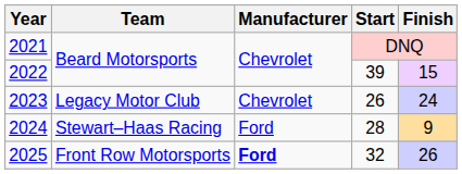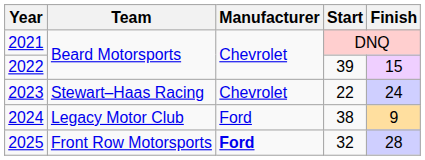 <table class="wikitable" style="font-size: 90%;">
 <tr>
 <th>Year</th>
 <th>Team</th>
 <th>Manufacturer</th>
 <th>Start</th>
 <th>Finish</th>
 </tr>
 <tr>
 <td><a href='#'>2021</a></td>
 <td rowspan=2><a href='#'>Beard Motorsports</a></td>
 <td rowspan=2><a href='#'>Chevrolet</a></td>
 <td align=center colspan=2 style="background:#FFCFCF;">DNQ</td>
 </tr>
 <tr>
 <td><a href='#'>2022</a></td>
 <td align=center>39</td>
 <td align=center style="background:#EFCFFF;">15</td>
 </tr>
 <tr>
 <td><a href='#'>2023</a></td>
-<td><a href='#'>Legacy Motor Club</a></td>
+<td><a href='#'>Stewart–Haas Racing</a></td>
 <td><a href='#'>Chevrolet</a></td>
-<td align=center>26</td>
+<td align=center>22</td>
 <td align=center style="background:#CFCFFF;">24</td>
 </tr>
 <tr>
 <td><a href='#'>2024</a></td>
-<td><a href='#'>Stewart–Haas Racing</a></td>
+<td><a href='#'>Legacy Motor Club</a></td>
 <td><a href='#'>Ford</a></td>
-<td align=center>28</td>
+<td align=center>38</td>
 <td align=center style="background:#FFDF9F;">9</td>
 </tr>
 <tr>
 <td><a href='#'>2025</a></td>
 <td><a href='#'>Front Row Motorsports</a></td>
 <td><strong><a href='#'>Ford</a></strong></td>
 <td align=center>32</td>
-<td align=center style="background:#CFCFFF;">26</td>
+<td align=center style="background:#CFCFFF;">28</td>
 </tr>
 </table>
